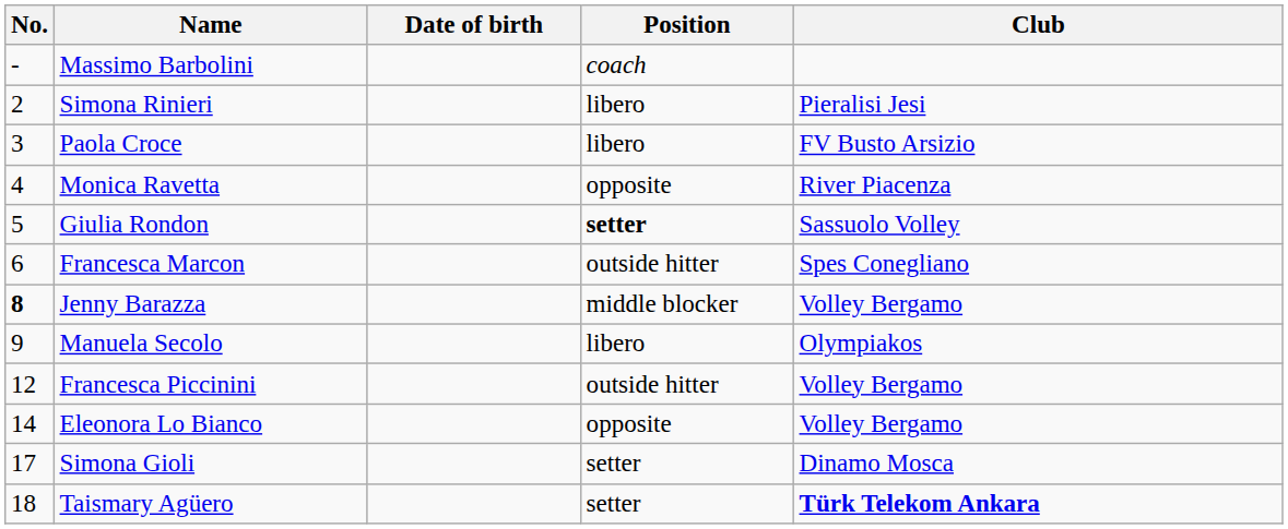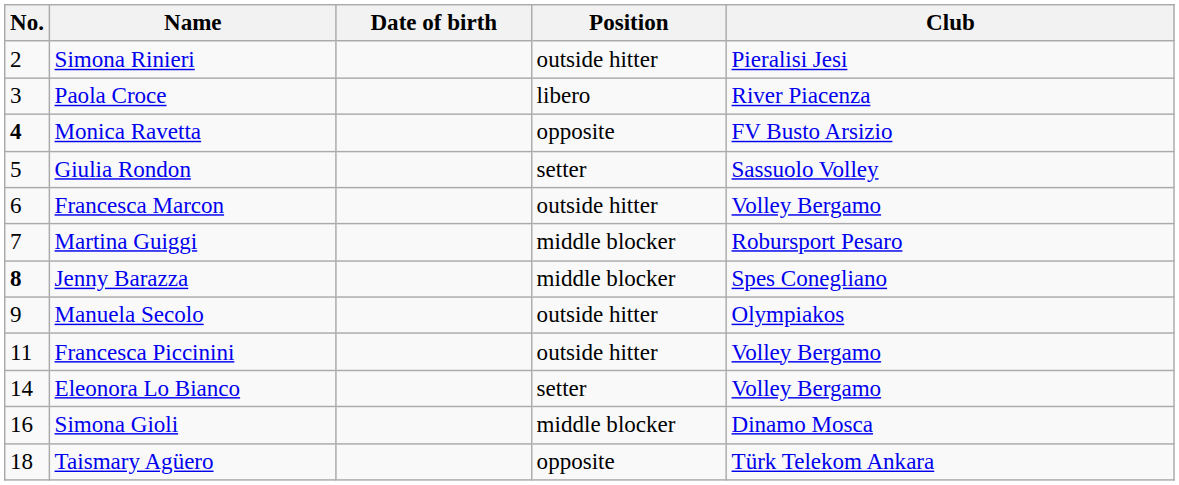 <table class=wikitable sortable style=font-size:100%; text-align:center;>
 <tr>
 <th>No.</th>
 <th style=width:12em>Name</th>
 <th style=width:8em>Date of birth</th>
 <th style=width:8em>Position</th>
 <th style=width:19em>Club</th>
 </tr>
 <tr>
-<td>-</td>
-<td><a href='#'>Massimo Barbolini</a></td>
-<td></td>
-<td><em>coach</em></td>
-<td></td>
-</tr>
-<tr>
 <td>2</td>
 <td><a href='#'>Simona Rinieri</a></td>
 <td></td>
-<td>libero</td>
+<td>outside hitter</td>
 <td> <a href='#'>Pieralisi Jesi</a></td>
 </tr>
 <tr>
 <td>3</td>
 <td><a href='#'>Paola Croce</a></td>
 <td></td>
 <td>libero</td>
-<td> <a href='#'>FV Busto Arsizio</a></td>
+<td> <a href='#'>River Piacenza</a></td>
 </tr>
 <tr>
-<td>4</td>
+<td><strong>4</strong></td>
 <td><a href='#'>Monica Ravetta</a></td>
 <td></td>
 <td>opposite</td>
-<td> <a href='#'>River Piacenza</a></td>
+<td> <a href='#'>FV Busto Arsizio</a></td>
 </tr>
 <tr>
 <td>5</td>
 <td><a href='#'>Giulia Rondon</a></td>
 <td></td>
-<td><strong>setter</strong></td>
+<td>setter</td>
 <td> <a href='#'>Sassuolo Volley</a></td>
 </tr>
 <tr>
 <td>6</td>
 <td><a href='#'>Francesca Marcon</a></td>
 <td></td>
 <td>outside hitter</td>
-<td> <a href='#'>Spes Conegliano</a></td>
+<td> <a href='#'>Volley Bergamo</a></td>
+</tr>
+<tr>
+<td>7</td>
+<td><a href='#'>Martina Guiggi</a></td>
+<td></td>
+<td>middle blocker</td>
+<td> <a href='#'>Robursport Pesaro</a></td>
 </tr>
 <tr>
 <td><strong>8</strong></td>
 <td><a href='#'>Jenny Barazza</a></td>
 <td></td>
 <td>middle blocker</td>
-<td> <a href='#'>Volley Bergamo</a></td>
+<td> <a href='#'>Spes Conegliano</a></td>
 </tr>
 <tr>
 <td>9</td>
 <td><a href='#'>Manuela Secolo</a></td>
 <td></td>
-<td>libero</td>
+<td>outside hitter</td>
 <td> <a href='#'>Olympiakos</a></td>
 </tr>
 <tr>
-<td>12</td>
+<td>11</td>
 <td><a href='#'>Francesca Piccinini</a></td>
 <td></td>
 <td>outside hitter</td>
 <td> <a href='#'>Volley Bergamo</a></td>
 </tr>
 <tr>
 <td>14</td>
 <td><a href='#'>Eleonora Lo Bianco</a></td>
 <td></td>
-<td>opposite</td>
+<td>setter</td>
 <td> <a href='#'>Volley Bergamo</a></td>
 </tr>
 <tr>
-<td>17</td>
+<td>16</td>
 <td><a href='#'>Simona Gioli</a></td>
 <td></td>
-<td>setter</td>
+<td>middle blocker</td>
 <td> <a href='#'>Dinamo Mosca</a></td>
 </tr>
 <tr>
 <td>18</td>
 <td><a href='#'>Taismary Agüero</a></td>
 <td></td>
-<td>setter</td>
-<td><strong> <a href='#'>Türk Telekom Ankara</a></strong></td>
+<td>opposite</td>
+<td> <a href='#'>Türk Telekom Ankara</a></td>
 </tr>
 </table>
